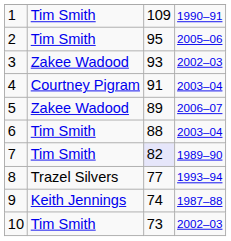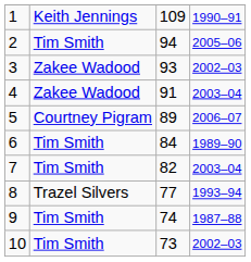 <table class="wikitable">
 <tr>
 </tr>
 <tr>
 <td>1</td>
-<td><a href='#'>Tim Smith</a></td>
+<td><a href='#'>Keith Jennings</a></td>
 <td>109</td>
 <td style="font-size:80%;"><a href='#'>1990–91</a></td>
 </tr>
 <tr>
 <td>2</td>
 <td><a href='#'>Tim Smith</a></td>
-<td>95</td>
+<td>94</td>
 <td style="font-size:80%;"><a href='#'>2005–06</a></td>
 </tr>
 <tr>
 <td>3</td>
 <td><a href='#'>Zakee Wadood</a></td>
 <td>93</td>
 <td style="font-size:80%;"><a href='#'>2002–03</a></td>
 </tr>
 <tr>
 <td>4</td>
-<td><a href='#'>Courtney Pigram</a></td>
+<td><a href='#'>Zakee Wadood</a></td>
 <td>91</td>
 <td style="font-size:80%;"><a href='#'>2003–04</a></td>
 </tr>
 <tr>
 <td>5</td>
-<td><a href='#'>Zakee Wadood</a></td>
+<td><a href='#'>Courtney Pigram</a></td>
 <td>89</td>
 <td style="font-size:80%;"><a href='#'>2006–07</a></td>
 </tr>
 <tr>
 <td>6</td>
 <td><a href='#'>Tim Smith</a></td>
-<td>88</td>
-<td style="font-size:80%;"><a href='#'>2003–04</a></td>
+<td>84</td>
+<td style="font-size:80%;"><a href='#'>1989–90</a></td>
 </tr>
 <tr>
 <td>7</td>
 <td><a href='#'>Tim Smith</a></td>
-<td style="background: lavender;">82</td>
-<td style="font-size:80%;"><a href='#'>1989–90</a></td>
+<td>82</td>
+<td style="font-size:80%;"><a href='#'>2003–04</a></td>
 </tr>
 <tr>
 <td>8</td>
 <td>Trazel Silvers</td>
 <td>77</td>
 <td style="font-size:80%;"><a href='#'>1993–94</a></td>
 </tr>
 <tr>
 <td>9</td>
-<td><a href='#'>Keith Jennings</a></td>
+<td><a href='#'>Tim Smith</a></td>
 <td>74</td>
 <td style="font-size:80%;"><a href='#'>1987–88</a></td>
 </tr>
 <tr>
 <td>10</td>
 <td><a href='#'>Tim Smith</a></td>
 <td>73</td>
 <td style="font-size:80%;"><a href='#'>2002–03</a></td>
 </tr>
 </table>
